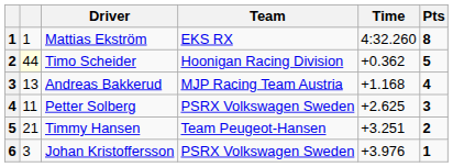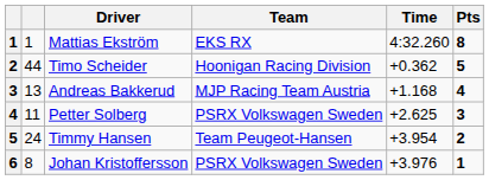 <table class=wikitable style="font-size:95%">
 <tr>
 <th></th>
 <th></th>
 <th>Driver</th>
 <th>Team</th>
 <th>Time</th>
 <th>Pts</th>
 </tr>
 <tr>
 <th>1</th>
 <td>1</td>
 <td> <a href='#'>Mattias Ekström</a></td>
 <td><a href='#'>EKS RX</a></td>
 <td>4:32.260</td>
 <td><strong>8</strong></td>
 </tr>
 <tr>
 <th>2</th>
-<td style="background: lightyellow;">44</td>
+<td>44</td>
 <td> <a href='#'>Timo Scheider</a></td>
 <td><a href='#'>Hoonigan Racing Division</a></td>
 <td>+0.362</td>
 <td><strong>5</strong></td>
 </tr>
 <tr>
 <th>3</th>
 <td>13</td>
 <td> <a href='#'>Andreas Bakkerud</a></td>
 <td><a href='#'>MJP Racing Team Austria</a></td>
 <td>+1.168</td>
 <td><strong>4</strong></td>
 </tr>
 <tr>
 <th>4</th>
 <td>11</td>
 <td> <a href='#'>Petter Solberg</a></td>
 <td><a href='#'>PSRX Volkswagen Sweden</a></td>
 <td>+2.625</td>
 <td><strong>3</strong></td>
 </tr>
 <tr>
 <th>5</th>
-<td>21</td>
+<td>24</td>
 <td> <a href='#'>Timmy Hansen</a></td>
 <td><a href='#'>Team Peugeot-Hansen</a></td>
-<td>+3.251</td>
+<td>+3.954</td>
 <td><strong>2</strong></td>
 </tr>
 <tr>
 <th>6</th>
-<td>3</td>
+<td>8</td>
 <td> <a href='#'>Johan Kristoffersson</a></td>
 <td><a href='#'>PSRX Volkswagen Sweden</a></td>
 <td>+3.976</td>
 <td><strong>1</strong></td>
 </tr>
 </table>
